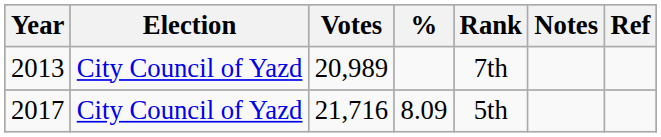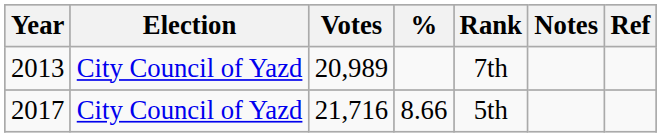 <table class="wikitable" style="text-align:center;">
 <tr>
 <th>Year</th>
 <th>Election</th>
 <th>Votes</th>
 <th>%</th>
 <th>Rank</th>
 <th>Notes</th>
 <th>Ref</th>
 </tr>
 <tr>
 <td>2013</td>
 <td><a href='#'>City Council of Yazd</a></td>
 <td>20,989</td>
 <td></td>
 <td>7th</td>
 <td></td>
 <td></td>
 </tr>
 <tr>
 <td>2017</td>
 <td><a href='#'>City Council of Yazd</a></td>
 <td> 21,716</td>
-<td>8.09</td>
+<td>8.66</td>
 <td>5th</td>
 <td></td>
 <td></td>
 </tr>
 </table>
